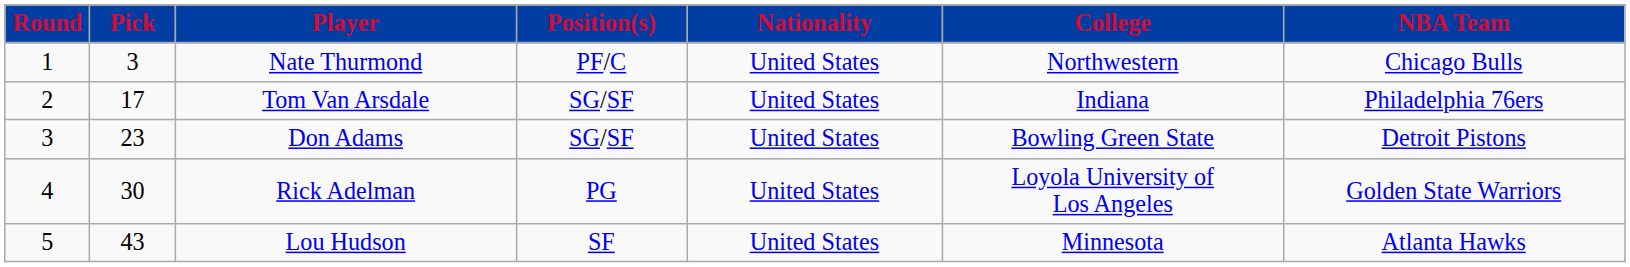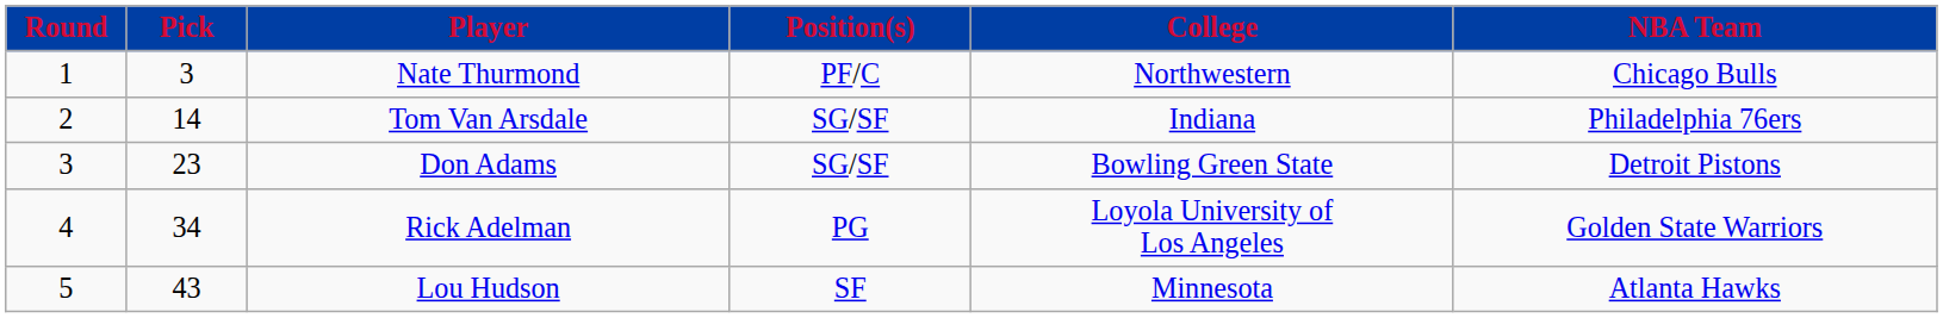 <table class="wikitable sortable sortable">
 <tr>
 <th style="background:#003EA4; color:#D40B35" width="5%">Round</th>
 <th style="background:#003EA4; color:#D40B35" width="5%">Pick</th>
 <th style="background:#003EA4; color:#D40B35" width="20%">Player</th>
 <th style="background:#003EA4; color:#D40B35" width="10%">Position(s)</th>
-<th style="background:#003EA4; color:#D40B35" width="15%">Nationality</th>
 <th style="background:#003EA4; color:#D40B35" width="20%">College</th>
 <th style="background:#003EA4; color:#D40B35" width="20%">NBA Team</th>
 </tr>
 <tr style="text-align: center">
 <td>1</td>
 <td>3</td>
 <td><a href='#'>Nate Thurmond</a></td>
 <td><a href='#'>PF</a>/<a href='#'>C</a></td>
-<td> <a href='#'>United States</a></td>
 <td><a href='#'>Northwestern</a></td>
 <td><a href='#'>Chicago Bulls</a></td>
 </tr>
 <tr style="text-align: center">
 <td>2</td>
-<td>17</td>
+<td>14</td>
 <td><a href='#'>Tom Van Arsdale</a></td>
 <td><a href='#'>SG</a>/<a href='#'>SF</a></td>
-<td> <a href='#'>United States</a></td>
 <td><a href='#'>Indiana</a></td>
 <td><a href='#'>Philadelphia 76ers</a></td>
 </tr>
 <tr style="text-align: center">
 <td>3</td>
 <td>23</td>
 <td><a href='#'>Don Adams</a></td>
 <td><a href='#'>SG</a>/<a href='#'>SF</a></td>
-<td> <a href='#'>United States</a></td>
 <td><a href='#'>Bowling Green State</a></td>
 <td><a href='#'>Detroit Pistons</a></td>
 </tr>
 <tr style="text-align: center">
 <td>4</td>
-<td>30</td>
+<td>34</td>
 <td><a href='#'>Rick Adelman</a></td>
 <td><a href='#'>PG</a></td>
-<td> <a href='#'>United States</a></td>
 <td><a href='#'>Loyola University of<br>Los Angeles</a></td>
 <td><a href='#'>Golden State Warriors</a></td>
 </tr>
 <tr style="text-align: center">
 <td>5</td>
 <td>43</td>
 <td><a href='#'>Lou Hudson</a></td>
 <td><a href='#'>SF</a></td>
-<td> <a href='#'>United States</a></td>
 <td><a href='#'>Minnesota</a></td>
 <td><a href='#'>Atlanta Hawks</a></td>
 </tr>
 </table>
